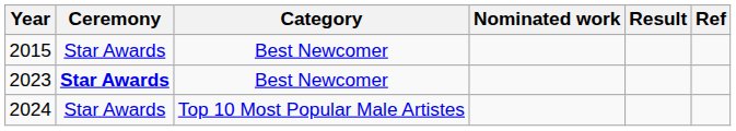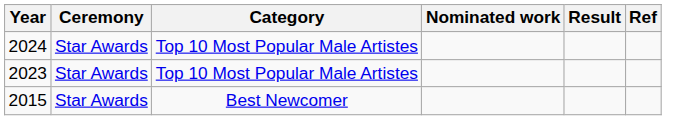 <table class="wikitable sortable" style="text-align: center;">
 <tr>
 <th>Year</th>
 <th>Ceremony</th>
 <th>Category</th>
 <th>Nominated work</th>
 <th>Result</th>
 <th>Ref</th>
 </tr>
 <tr>
+<td>2024</td>
+<td><a href='#'>Star Awards</a></td>
+<td><a href='#'>Top 10 Most Popular Male Artistes</a></td>
+<td></td>
+<td></td>
+<td></td>
+</tr>
+<tr>
+<td>2023</td>
+<td><a href='#'>Star Awards</a></td>
+<td><a href='#'>Top 10 Most Popular Male Artistes</a></td>
+<td></td>
+<td></td>
+<td></td>
+</tr>
+<tr>
 <td>2015</td>
 <td><a href='#'>Star Awards</a></td>
 <td><a href='#'>Best Newcomer</a></td>
 <td></td>
 <td></td>
 <td></td>
 </tr>
-<tr>
-<td>2023</td>
-<td><strong><a href='#'>Star Awards</a></strong></td>
-<td><a href='#'>Best Newcomer</a></td>
-<td></td>
-<td></td>
-<td></td>
-</tr>
-<tr>
-<td>2024</td>
-<td><a href='#'>Star Awards</a></td>
-<td><a href='#'>Top 10 Most Popular Male Artistes</a></td>
-<td></td>
-<td></td>
-<td></td>
-</tr>
 </table>
